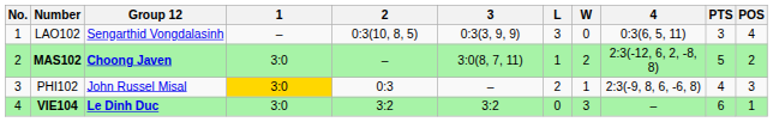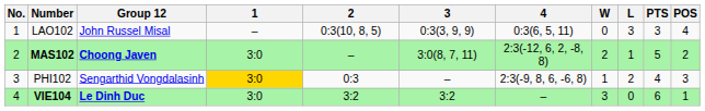 <table class=wikitable style="text-align:center;">
 <tr>
 <th>No.</th>
 <th>Number</th>
 <th>Group 12</th>
 <th width=130>1</th>
 <th width=130>2</th>
 <th width=130>3</th>
+<th width=130>4</th>
+<th width=30>W</th>
 <th width=30>L</th>
-<th width=30>W</th>
-<th width=130>4</th>
 <th width=30>PTS</th>
 <th width=30>POS</th>
 </tr>
 <tr>
 <td>1</td>
 <td>LAO102</td>
-<td style="text-align:left;"> <a href='#'>Sengarthid Vongdalasinh</a></td>
+<td style="text-align:left;"> <a href='#'>John Russel Misal</a></td>
 <td>–</td>
 <td>0:3(10, 8, 5)</td>
 <td>0:3(3, 9, 9)</td>
+<td>0:3(6, 5, 11)</td>
+<td>0</td>
 <td>3</td>
-<td>0</td>
-<td>0:3(6, 5, 11)</td>
 <td>3</td>
 <td>4</td>
 </tr>
 <tr bgcolor=#a7f3a7>
 <td>2</td>
 <td><strong>MAS102</strong></td>
 <td style="text-align:left;"> <strong><a href='#'>Choong Javen</a></strong></td>
 <td>3:0</td>
 <td>–</td>
 <td>3:0(8, 7, 11)</td>
+<td>2:3(-12, 6, 2, -8, 8)</td>
+<td>2</td>
 <td>1</td>
-<td>2</td>
-<td>2:3(-12, 6, 2, -8, 8)</td>
 <td>5</td>
 <td>2</td>
 </tr>
 <tr>
 <td>3</td>
 <td>PHI102</td>
-<td style="text-align:left;"> <a href='#'>John Russel Misal</a></td>
+<td style="text-align:left;"> <a href='#'>Sengarthid Vongdalasinh</a></td>
 <td style="background: gold;">3:0</td>
 <td>0:3</td>
 <td>–</td>
+<td>2:3(-9, 8, 6, -6, 8)</td>
+<td>1</td>
 <td>2</td>
-<td>1</td>
-<td>2:3(-9, 8, 6, -6, 8)</td>
 <td>4</td>
 <td>3</td>
 </tr>
 <tr bgcolor=#a7f3a7>
 <td>4</td>
 <td><strong>VIE104</strong></td>
 <td style="text-align:left;"> <strong><a href='#'>Le Dinh Duc</a></strong></td>
 <td>3:0</td>
 <td>3:2</td>
 <td>3:2</td>
+<td>–</td>
+<td>3</td>
 <td>0</td>
-<td>3</td>
-<td>–</td>
 <td>6</td>
 <td>1</td>
 </tr>
 </table>
